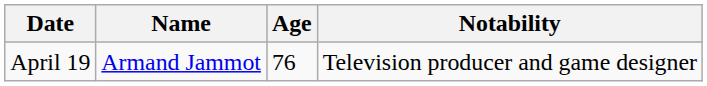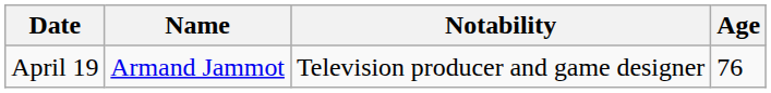 <table class="wikitable">
 <tr>
 <th>Date</th>
 <th>Name</th>
+<th>Notability</th>
 <th>Age</th>
-<th>Notability</th>
 </tr>
 <tr>
 <td>April 19</td>
 <td><a href='#'>Armand Jammot</a></td>
+<td>Television producer and game designer</td>
 <td>76</td>
-<td>Television producer and game designer</td>
 </tr>
 </table>
